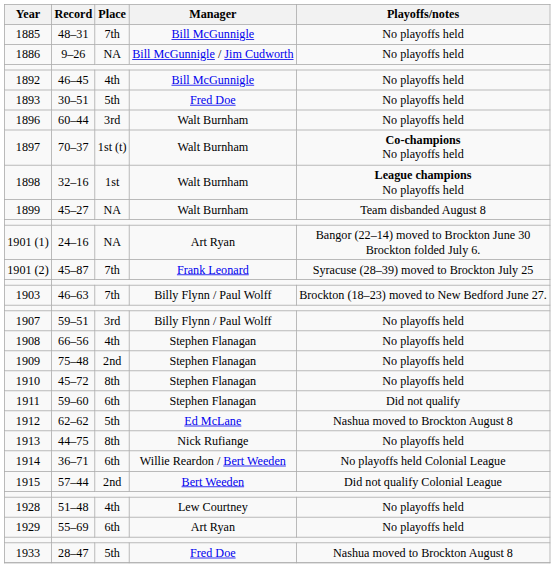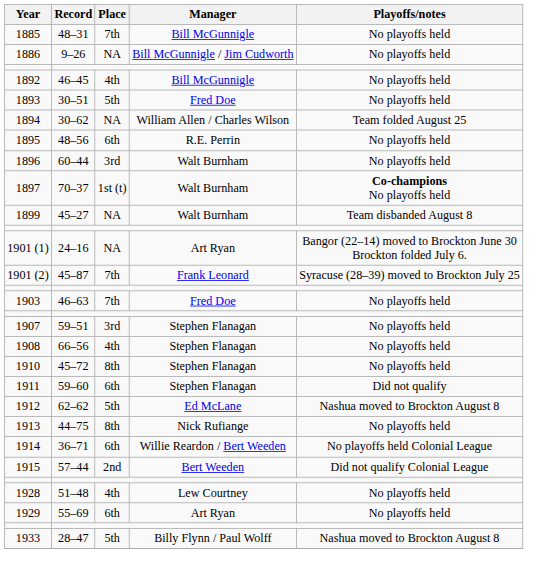 <table class="wikitable" style="text-align:center; font-size: 95%;">
 <tr>
 <th>Year</th>
 <th>Record</th>
 <th>Place</th>
 <th>Manager</th>
 <th>Playoffs/notes</th>
 </tr>
 <tr align=center>
 <td>1885</td>
 <td>48–31</td>
 <td>7th</td>
 <td><a href='#'>Bill McGunnigle</a></td>
 <td>No playoffs held</td>
 </tr>
 <tr align=center>
 <td>1886</td>
 <td>9–26</td>
 <td>NA</td>
 <td><a href='#'>Bill McGunnigle</a> / <a href='#'>Jim Cudworth</a></td>
 <td>No playoffs held</td>
 </tr>
 <tr align=center>
 <td></td>
 </tr>
 <tr align=center>
 <td>1892</td>
 <td>46–45</td>
 <td>4th</td>
 <td><a href='#'>Bill McGunnigle</a></td>
 <td>No playoffs held</td>
 </tr>
 <tr align=center>
 <td>1893</td>
 <td>30–51</td>
 <td>5th</td>
 <td><a href='#'>Fred Doe</a></td>
 <td>No playoffs held</td>
 </tr>
 <tr align=center>
+<td>1894</td>
+<td>30–62</td>
+<td>NA</td>
+<td>William Allen / Charles Wilson</td>
+<td>Team folded August 25</td>
+</tr>
+<tr align=center>
+<td>1895</td>
+<td>48–56</td>
+<td>6th</td>
+<td>R.E. Perrin</td>
+<td>No playoffs held</td>
+</tr>
+<tr align=center>
 <td>1896</td>
 <td>60–44</td>
 <td>3rd</td>
 <td>Walt Burnham</td>
 <td>No playoffs held</td>
 </tr>
 <tr align=center>
 <td>1897</td>
 <td>70–37</td>
 <td>1st (t)</td>
 <td>Walt Burnham</td>
 <td><strong>Co-champions</strong><br>No playoffs held</td>
-</tr>
-<tr align=center>
-<td>1898</td>
-<td>32–16</td>
-<td>1st</td>
-<td>Walt Burnham</td>
-<td><strong>League champions</strong><br>No playoffs held</td>
 </tr>
 <tr align=center>
 <td>1899</td>
 <td>45–27</td>
 <td>NA</td>
 <td>Walt Burnham</td>
 <td>Team disbanded August 8</td>
 </tr>
 <tr align=center>
 <td></td>
 </tr>
 <tr align=center>
 <td>1901 (1)</td>
 <td>24–16</td>
 <td>NA</td>
 <td>Art Ryan</td>
 <td>Bangor (22–14) moved to Brockton June 30<br>Brockton folded July 6.</td>
 </tr>
 <tr align=center>
 <td>1901 (2)</td>
 <td>45–87</td>
 <td>7th</td>
 <td><a href='#'>Frank Leonard</a></td>
 <td>Syracuse (28–39) moved to Brockton July 25</td>
 </tr>
 <tr align=center>
 <td></td>
 </tr>
 <tr align=center>
 <td>1903</td>
 <td>46–63</td>
 <td>7th</td>
-<td>Billy Flynn / Paul Wolff</td>
-<td>Brockton (18–23) moved to New Bedford June 27.</td>
+<td><a href='#'>Fred Doe</a></td>
+<td>No playoffs held</td>
 </tr>
 <tr align=center>
 <td></td>
 </tr>
 <tr align=center>
 <td>1907</td>
 <td>59–51</td>
 <td>3rd</td>
-<td>Billy Flynn / Paul Wolff</td>
+<td>Stephen Flanagan</td>
 <td>No playoffs held</td>
 </tr>
 <tr align=center>
 <td>1908</td>
 <td>66–56</td>
 <td>4th</td>
-<td>Stephen Flanagan</td>
-<td>No playoffs held</td>
-</tr>
-<tr align=center>
-<td>1909</td>
-<td>75–48</td>
-<td>2nd</td>
 <td>Stephen Flanagan</td>
 <td>No playoffs held</td>
 </tr>
 <tr align=center>
 <td>1910</td>
 <td>45–72</td>
 <td>8th</td>
 <td>Stephen Flanagan</td>
 <td>No playoffs held</td>
 </tr>
 <tr align=center>
 <td>1911</td>
 <td>59–60</td>
 <td>6th</td>
 <td>Stephen Flanagan</td>
 <td>Did not qualify</td>
 </tr>
 <tr align=center>
 <td>1912</td>
 <td>62–62</td>
 <td>5th</td>
 <td><a href='#'>Ed McLane</a></td>
 <td>Nashua moved to Brockton August 8</td>
 </tr>
 <tr align=center>
 <td>1913</td>
 <td>44–75</td>
 <td>8th</td>
 <td>Nick Rufiange</td>
 <td>No playoffs held</td>
 </tr>
 <tr align=center>
 <td>1914</td>
 <td>36–71</td>
 <td>6th</td>
 <td>Willie Reardon / <a href='#'>Bert Weeden</a></td>
 <td>No playoffs held Colonial League</td>
 </tr>
 <tr align=center>
 <td>1915</td>
 <td>57–44</td>
 <td>2nd</td>
 <td><a href='#'>Bert Weeden</a></td>
 <td>Did not qualify Colonial League</td>
 </tr>
 <tr align=center>
 <td></td>
 </tr>
 <tr align=center>
 <td>1928</td>
 <td>51–48</td>
 <td>4th</td>
 <td>Lew Courtney</td>
 <td>No playoffs held</td>
 </tr>
 <tr align=center>
 <td>1929</td>
 <td>55–69</td>
 <td>6th</td>
 <td>Art Ryan</td>
 <td>No playoffs held</td>
 </tr>
 <tr align=center>
 <td></td>
 </tr>
 <tr align=center>
 <td>1933</td>
 <td>28–47</td>
 <td>5th</td>
-<td><a href='#'>Fred Doe</a></td>
+<td>Billy Flynn / Paul Wolff</td>
 <td>Nashua moved to Brockton August 8</td>
 </tr>
 <tr align=center>
 </tr>
 </table>
